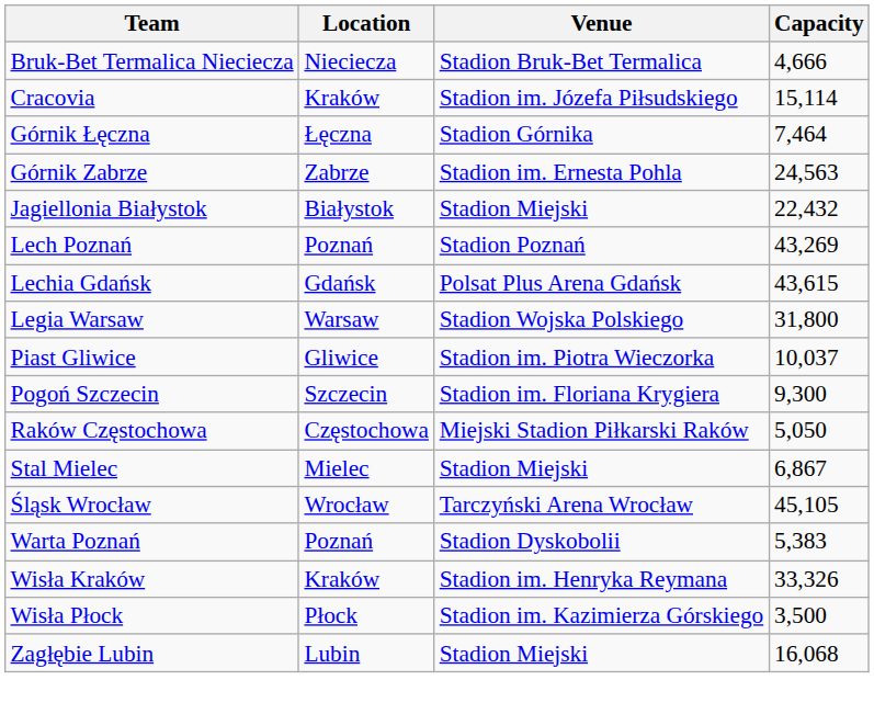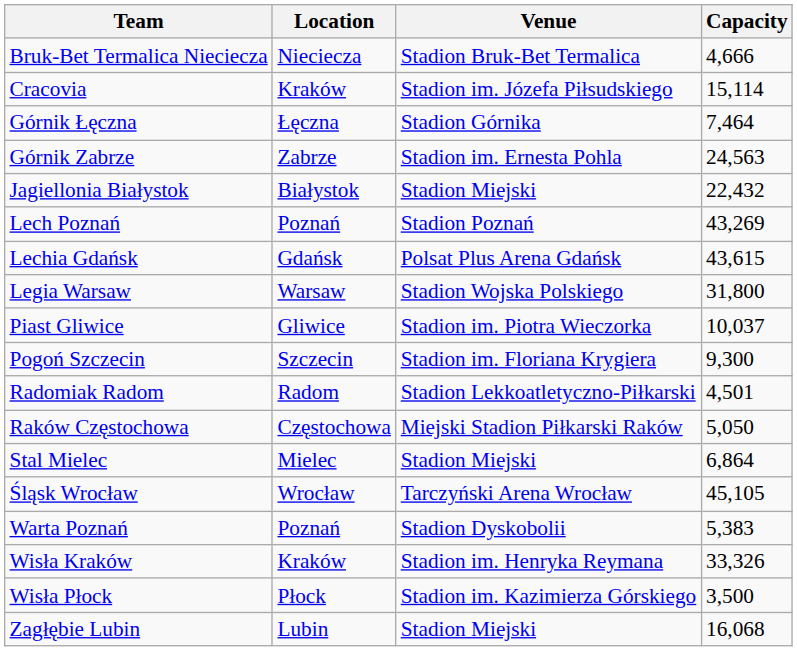 <table class="wikitable sortable" style="text-align: left;">
 <tr>
 <th>Team</th>
 <th>Location</th>
 <th>Venue</th>
 <th>Capacity</th>
 </tr>
 <tr>
 <td><a href='#'>Bruk-Bet Termalica Nieciecza</a></td>
 <td><a href='#'>Nieciecza</a></td>
 <td><a href='#'>Stadion Bruk-Bet Termalica</a></td>
 <td>4,666</td>
 </tr>
 <tr>
 <td><a href='#'>Cracovia</a></td>
 <td><a href='#'>Kraków</a></td>
 <td><a href='#'>Stadion im. Józefa Piłsudskiego</a></td>
 <td>15,114</td>
 </tr>
 <tr>
 <td><a href='#'>Górnik Łęczna</a></td>
 <td><a href='#'>Łęczna</a></td>
 <td><a href='#'>Stadion Górnika</a></td>
 <td>7,464</td>
 </tr>
 <tr>
 <td><a href='#'>Górnik Zabrze</a></td>
 <td><a href='#'>Zabrze</a></td>
 <td><a href='#'>Stadion im. Ernesta Pohla</a></td>
 <td>24,563</td>
 </tr>
 <tr>
 <td><a href='#'>Jagiellonia Białystok</a></td>
 <td><a href='#'>Białystok</a></td>
 <td><a href='#'>Stadion Miejski</a></td>
 <td>22,432</td>
 </tr>
 <tr>
 <td><a href='#'>Lech Poznań</a></td>
 <td><a href='#'>Poznań</a></td>
 <td><a href='#'>Stadion Poznań</a></td>
 <td>43,269</td>
 </tr>
 <tr>
 <td><a href='#'>Lechia Gdańsk</a></td>
 <td><a href='#'>Gdańsk</a></td>
 <td><a href='#'>Polsat Plus Arena Gdańsk</a></td>
 <td>43,615</td>
 </tr>
 <tr>
 <td><a href='#'>Legia Warsaw</a></td>
 <td><a href='#'>Warsaw</a></td>
 <td><a href='#'>Stadion Wojska Polskiego</a></td>
 <td>31,800</td>
 </tr>
 <tr>
 <td><a href='#'>Piast Gliwice</a></td>
 <td><a href='#'>Gliwice</a></td>
 <td><a href='#'>Stadion im. Piotra Wieczorka</a></td>
 <td>10,037</td>
 </tr>
 <tr>
 <td><a href='#'>Pogoń Szczecin</a></td>
 <td><a href='#'>Szczecin</a></td>
 <td><a href='#'>Stadion im. Floriana Krygiera</a></td>
 <td>9,300</td>
 </tr>
 <tr>
+<td><a href='#'>Radomiak Radom</a></td>
+<td><a href='#'>Radom</a></td>
+<td><a href='#'>Stadion Lekkoatletyczno-Piłkarski</a></td>
+<td>4,501</td>
+</tr>
+<tr>
 <td><a href='#'>Raków Częstochowa</a></td>
 <td><a href='#'>Częstochowa</a></td>
 <td><a href='#'>Miejski Stadion Piłkarski Raków</a></td>
 <td>5,050</td>
 </tr>
 <tr>
 <td><a href='#'>Stal Mielec</a></td>
 <td><a href='#'>Mielec</a></td>
 <td><a href='#'>Stadion Miejski</a></td>
-<td>6,867</td>
+<td>6,864</td>
 </tr>
 <tr>
 <td><a href='#'>Śląsk Wrocław</a></td>
 <td><a href='#'>Wrocław</a></td>
 <td><a href='#'>Tarczyński Arena Wrocław</a></td>
 <td>45,105</td>
 </tr>
 <tr>
 <td><a href='#'>Warta Poznań</a></td>
 <td><a href='#'>Poznań</a></td>
 <td><a href='#'>Stadion Dyskobolii</a></td>
 <td>5,383</td>
 </tr>
 <tr>
 <td><a href='#'>Wisła Kraków</a></td>
 <td><a href='#'>Kraków</a></td>
 <td><a href='#'>Stadion im. Henryka Reymana</a></td>
 <td>33,326</td>
 </tr>
 <tr>
 <td><a href='#'>Wisła Płock</a></td>
 <td><a href='#'>Płock</a></td>
 <td><a href='#'>Stadion im. Kazimierza Górskiego</a></td>
 <td>3,500</td>
 </tr>
 <tr>
 <td><a href='#'>Zagłębie Lubin</a></td>
 <td><a href='#'>Lubin</a></td>
 <td><a href='#'>Stadion Miejski</a></td>
 <td>16,068</td>
 </tr>
 </table>
